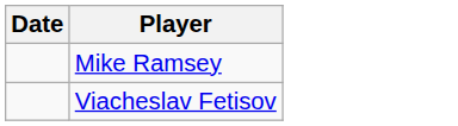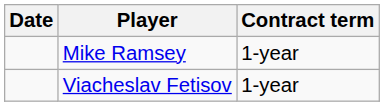 <table class="wikitable">
 <tr>
 <th>Date</th>
 <th>Player</th>
+<th>Contract term</th>
 </tr>
 <tr>
 <td></td>
 <td><a href='#'>Mike Ramsey</a></td>
+<td>1-year</td>
 </tr>
 <tr>
 <td></td>
 <td><a href='#'>Viacheslav Fetisov</a></td>
+<td>1-year</td>
 </tr>
 </table>
